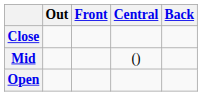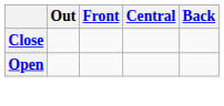 <table class="wikitable" style="text-align:center">
 <tr>
 <th></th>
 <th>Out</th>
 <th><a href='#'>Front</a></th>
 <th><a href='#'>Central</a></th>
 <th><a href='#'>Back</a></th>
 </tr>
 <tr align="center">
 <th><a href='#'>Close</a></th>
 <td> </td>
 <td> </td>
 <td></td>
 <td> </td>
 </tr>
-<tr>
-<th><a href='#'>Mid</a></th>
-<td></td>
-<td> </td>
-<td> () </td>
-<td> </td>
-</tr>
 <tr align="center">
 <th><a href='#'>Open</a></th>
 <td></td>
 <td></td>
 <td> </td>
 <td></td>
 </tr>
 </table>
